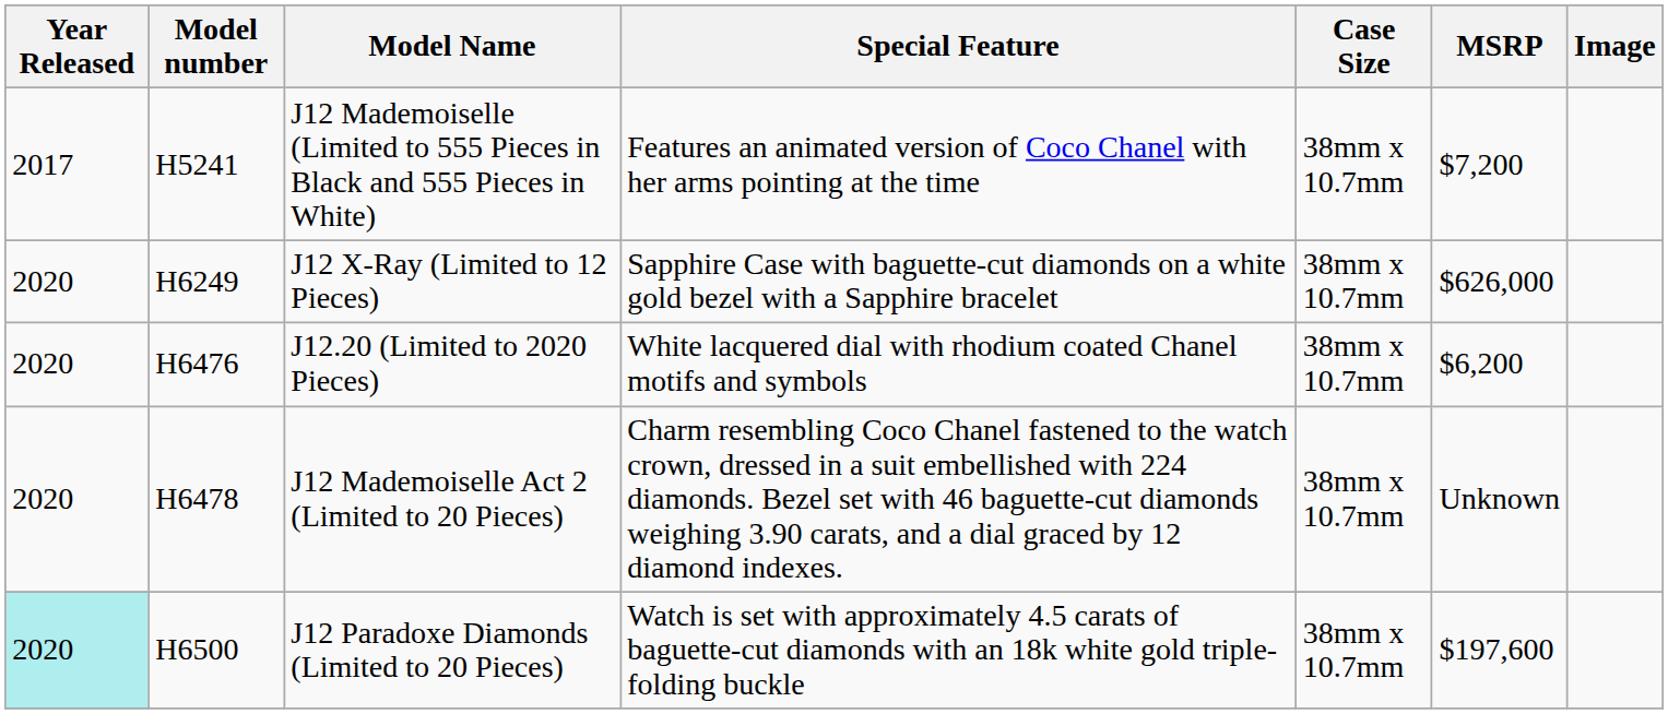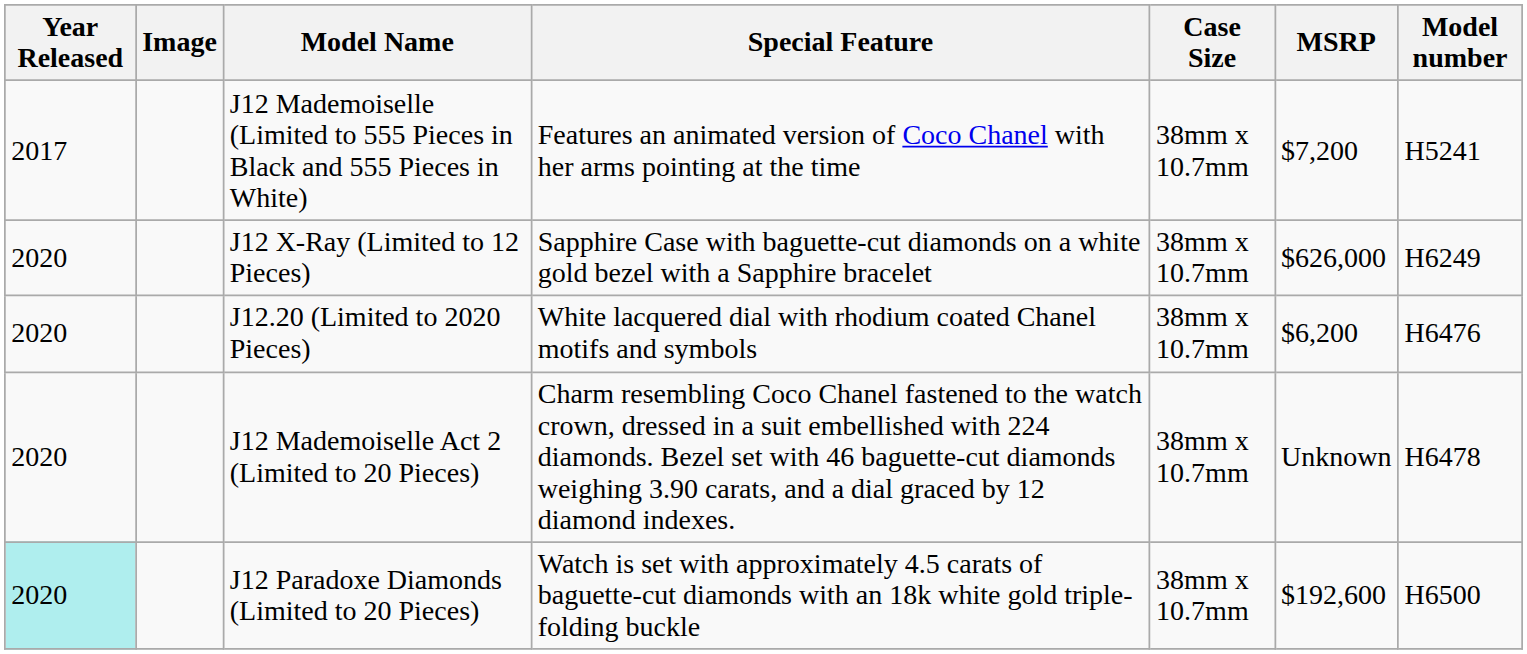 <table class="wikitable">
 <tr>
 <th>Year Released</th>
-<th>Model number</th>
+<th>Image</th>
 <th>Model Name</th>
 <th>Special Feature</th>
 <th>Case Size</th>
 <th>MSRP</th>
-<th>Image</th>
+<th>Model number</th>
 </tr>
 <tr>
 <td>2017</td>
-<td>H5241</td>
+<td></td>
 <td>J12 Mademoiselle (Limited to 555 Pieces in Black and 555 Pieces in White)</td>
 <td>Features an animated version of <a href='#'>Coco Chanel</a> with her arms pointing at the time</td>
 <td>38mm x 10.7mm</td>
 <td>$7,200</td>
-<td></td>
+<td>H5241</td>
 </tr>
 <tr>
 <td>2020</td>
-<td>H6249</td>
+<td></td>
 <td>J12 X-Ray (Limited to 12 Pieces)</td>
 <td>Sapphire Case with baguette-cut diamonds on a white gold bezel with a Sapphire bracelet</td>
 <td>38mm x 10.7mm</td>
 <td>$626,000</td>
-<td></td>
+<td>H6249</td>
 </tr>
 <tr>
 <td>2020</td>
-<td>H6476</td>
+<td></td>
 <td>J12.20 (Limited to 2020 Pieces)</td>
 <td>White lacquered dial with rhodium coated Chanel motifs and symbols</td>
 <td>38mm x 10.7mm</td>
 <td>$6,200</td>
-<td></td>
+<td>H6476</td>
 </tr>
 <tr>
 <td>2020</td>
-<td>H6478</td>
+<td></td>
 <td>J12 Mademoiselle Act 2 (Limited to 20 Pieces)</td>
 <td>Charm resembling Coco Chanel fastened to the watch crown, dressed in a suit embellished with 224 diamonds. Bezel set with 46 baguette-cut diamonds weighing 3.90 carats, and a dial graced by 12 diamond indexes.</td>
 <td>38mm x 10.7mm</td>
 <td>Unknown</td>
-<td></td>
+<td>H6478</td>
 </tr>
 <tr>
 <td style="background: paleturquoise;">2020</td>
-<td>H6500</td>
+<td></td>
 <td>J12 Paradoxe Diamonds (Limited to 20 Pieces)</td>
 <td>Watch is set with approximately 4.5 carats of baguette-cut diamonds with an 18k white gold triple-folding buckle</td>
 <td>38mm x 10.7mm</td>
-<td>$197,600</td>
-<td></td>
+<td>$192,600</td>
+<td>H6500</td>
 </tr>
 </table>
